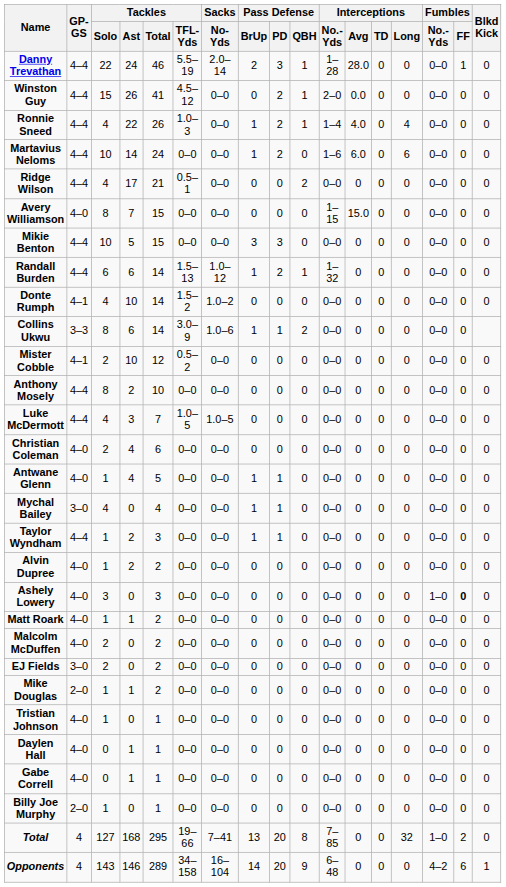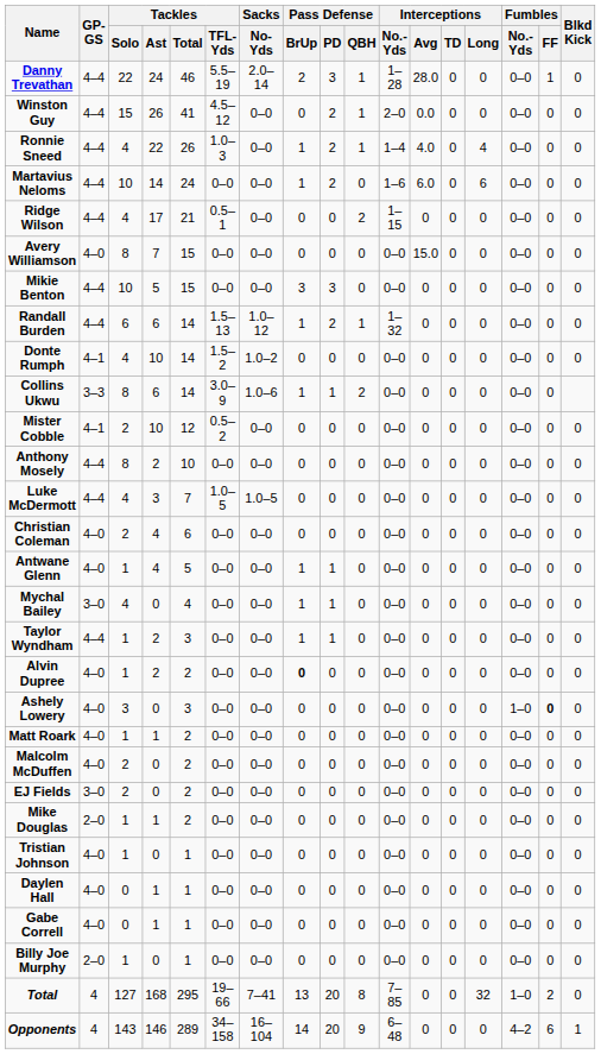 <table class="wikitable sortable" border="1">
 <tr>
 <th rowspan="2">Name</th>
 <th rowspan="2">GP-GS</th>
 <th colspan="4">Tackles</th>
 <th>Sacks</th>
 <th colspan="3">Pass Defense</th>
 <th colspan="4">Interceptions</th>
 <th colspan="2">Fumbles</th>
 <th rowspan="2">Blkd<br>Kick</th>
 </tr>
 <tr>
 <th>Solo</th>
 <th>Ast</th>
 <th>Total</th>
 <th>TFL-Yds</th>
 <th>No-Yds</th>
 <th>BrUp</th>
 <th>PD</th>
 <th>QBH</th>
 <th>No.-Yds</th>
 <th>Avg</th>
 <th>TD</th>
 <th>Long</th>
 <th>No.-Yds</th>
 <th>FF</th>
 </tr>
 <tr align="center">
 <td><strong><a href='#'>Danny Trevathan</a></strong></td>
 <td>4–4</td>
 <td>22</td>
 <td>24</td>
 <td>46</td>
 <td>5.5–19</td>
 <td>2.0–14</td>
 <td>2</td>
 <td>3</td>
 <td>1</td>
 <td>1–28</td>
 <td>28.0</td>
 <td>0</td>
 <td>0</td>
 <td>0–0</td>
 <td>1</td>
 <td>0</td>
 </tr>
 <tr align="center">
 <td><strong>Winston Guy</strong></td>
 <td>4–4</td>
 <td>15</td>
 <td>26</td>
 <td>41</td>
 <td>4.5–12</td>
 <td>0–0</td>
 <td>0</td>
 <td>2</td>
 <td>1</td>
 <td>2–0</td>
 <td>0.0</td>
 <td>0</td>
 <td>0</td>
 <td>0–0</td>
 <td>0</td>
 <td>0</td>
 </tr>
 <tr align="center">
 <td><strong>Ronnie Sneed</strong></td>
 <td>4–4</td>
 <td>4</td>
 <td>22</td>
 <td>26</td>
 <td>1.0–3</td>
 <td>0–0</td>
 <td>1</td>
 <td>2</td>
 <td>1</td>
 <td>1–4</td>
 <td>4.0</td>
 <td>0</td>
 <td>4</td>
 <td>0–0</td>
 <td>0</td>
 <td>0</td>
 </tr>
 <tr align="center">
 <td><strong>Martavius Neloms</strong></td>
 <td>4–4</td>
 <td>10</td>
 <td>14</td>
 <td>24</td>
 <td>0–0</td>
 <td>0–0</td>
 <td>1</td>
 <td>2</td>
 <td>0</td>
 <td>1–6</td>
 <td>6.0</td>
 <td>0</td>
 <td>6</td>
 <td>0–0</td>
 <td>0</td>
 <td>0</td>
 </tr>
 <tr align="center">
 <td><strong>Ridge Wilson</strong></td>
 <td>4–4</td>
 <td>4</td>
 <td>17</td>
 <td>21</td>
 <td>0.5–1</td>
 <td>0–0</td>
 <td>0</td>
 <td>0</td>
 <td>2</td>
-<td>0–0</td>
+<td>1–15</td>
 <td>0</td>
 <td>0</td>
 <td>0</td>
 <td>0–0</td>
 <td>0</td>
 <td>0</td>
 </tr>
 <tr align="center">
 <td><strong>Avery Williamson</strong></td>
 <td>4–0</td>
 <td>8</td>
 <td>7</td>
 <td>15</td>
 <td>0–0</td>
 <td>0–0</td>
 <td>0</td>
 <td>0</td>
 <td>0</td>
-<td>1–15</td>
+<td>0–0</td>
 <td>15.0</td>
 <td>0</td>
 <td>0</td>
 <td>0–0</td>
 <td>0</td>
 <td>0</td>
 </tr>
 <tr align="center">
 <td><strong>Mikie Benton</strong></td>
 <td>4–4</td>
 <td>10</td>
 <td>5</td>
 <td>15</td>
 <td>0–0</td>
 <td>0–0</td>
 <td>3</td>
 <td>3</td>
 <td>0</td>
 <td>0–0</td>
 <td>0</td>
 <td>0</td>
 <td>0</td>
 <td>0–0</td>
 <td>0</td>
 <td>0</td>
 </tr>
 <tr align="center">
 <td><strong>Randall Burden</strong></td>
 <td>4–4</td>
 <td>6</td>
 <td>6</td>
 <td>14</td>
 <td>1.5–13</td>
 <td>1.0–12</td>
 <td>1</td>
 <td>2</td>
 <td>1</td>
 <td>1–32</td>
 <td>0</td>
 <td>0</td>
 <td>0</td>
 <td>0–0</td>
 <td>0</td>
 <td>0</td>
 </tr>
 <tr align="center">
 <td><strong>Donte Rumph</strong></td>
 <td>4–1</td>
 <td>4</td>
 <td>10</td>
 <td>14</td>
 <td>1.5–2</td>
 <td>1.0–2</td>
 <td>0</td>
 <td>0</td>
 <td>0</td>
 <td>0–0</td>
 <td>0</td>
 <td>0</td>
 <td>0</td>
 <td>0–0</td>
 <td>0</td>
 <td>0</td>
 </tr>
 <tr align="center">
 <td><strong>Collins Ukwu</strong></td>
 <td>3–3</td>
 <td>8</td>
 <td>6</td>
 <td>14</td>
 <td>3.0–9</td>
 <td>1.0–6</td>
 <td>1</td>
 <td>1</td>
 <td>2</td>
 <td>0–0</td>
 <td>0</td>
 <td>0</td>
 <td>0</td>
 <td>0–0</td>
 <td>0</td>
 <td></td>
 </tr>
 <tr align="center">
 <td><strong>Mister Cobble</strong></td>
 <td>4–1</td>
 <td>2</td>
 <td>10</td>
 <td>12</td>
 <td>0.5–2</td>
 <td>0–0</td>
 <td>0</td>
 <td>0</td>
 <td>0</td>
 <td>0–0</td>
 <td>0</td>
 <td>0</td>
 <td>0</td>
 <td>0–0</td>
 <td>0</td>
 <td>0</td>
 </tr>
 <tr align="center">
 <td><strong>Anthony Mosely</strong></td>
 <td>4–4</td>
 <td>8</td>
 <td>2</td>
 <td>10</td>
 <td>0–0</td>
 <td>0–0</td>
 <td>0</td>
 <td>0</td>
 <td>0</td>
 <td>0–0</td>
 <td>0</td>
 <td>0</td>
 <td>0</td>
 <td>0–0</td>
 <td>0</td>
 <td>0</td>
 </tr>
 <tr align="center">
 <td><strong>Luke McDermott</strong></td>
 <td>4–4</td>
 <td>4</td>
 <td>3</td>
 <td>7</td>
 <td>1.0–5</td>
 <td>1.0–5</td>
 <td>0</td>
 <td>0</td>
 <td>0</td>
 <td>0–0</td>
 <td>0</td>
 <td>0</td>
 <td>0</td>
 <td>0–0</td>
 <td>0</td>
 <td>0</td>
 </tr>
 <tr align="center">
 <td><strong>Christian Coleman</strong></td>
 <td>4–0</td>
 <td>2</td>
 <td>4</td>
 <td>6</td>
 <td>0–0</td>
 <td>0–0</td>
 <td>0</td>
 <td>0</td>
 <td>0</td>
 <td>0–0</td>
 <td>0</td>
 <td>0</td>
 <td>0</td>
 <td>0–0</td>
 <td>0</td>
 <td>0</td>
 </tr>
 <tr align="center">
 <td><strong>Antwane Glenn</strong></td>
 <td>4–0</td>
 <td>1</td>
 <td>4</td>
 <td>5</td>
 <td>0–0</td>
 <td>0–0</td>
 <td>1</td>
 <td>1</td>
 <td>0</td>
 <td>0–0</td>
 <td>0</td>
 <td>0</td>
 <td>0</td>
 <td>0–0</td>
 <td>0</td>
 <td>0</td>
 </tr>
 <tr align="center">
 <td><strong>Mychal Bailey</strong></td>
 <td>3–0</td>
 <td>4</td>
 <td>0</td>
 <td>4</td>
 <td>0–0</td>
 <td>0–0</td>
 <td>1</td>
 <td>1</td>
 <td>0</td>
 <td>0–0</td>
 <td>0</td>
 <td>0</td>
 <td>0</td>
 <td>0–0</td>
 <td>0</td>
 <td>0</td>
 </tr>
 <tr align="center">
 <td><strong>Taylor Wyndham</strong></td>
 <td>4–4</td>
 <td>1</td>
 <td>2</td>
 <td>3</td>
 <td>0–0</td>
 <td>0–0</td>
 <td>1</td>
 <td>1</td>
 <td>0</td>
 <td>0–0</td>
 <td>0</td>
 <td>0</td>
 <td>0</td>
 <td>0–0</td>
 <td>0</td>
 <td>0</td>
 </tr>
 <tr align="center">
 <td><strong>Alvin Dupree</strong></td>
 <td>4–0</td>
 <td>1</td>
 <td>2</td>
 <td>2</td>
 <td>0–0</td>
 <td>0–0</td>
-<td>0</td>
+<td><strong>0</strong></td>
 <td>0</td>
 <td>0</td>
 <td>0–0</td>
 <td>0</td>
 <td>0</td>
 <td>0</td>
 <td>0–0</td>
 <td>0</td>
 <td>0</td>
 </tr>
 <tr align="center">
 <td><strong>Ashely Lowery</strong></td>
 <td>4–0</td>
 <td>3</td>
 <td>0</td>
 <td>3</td>
 <td>0–0</td>
 <td>0–0</td>
 <td>0</td>
 <td>0</td>
 <td>0</td>
 <td>0–0</td>
 <td>0</td>
 <td>0</td>
 <td>0</td>
 <td>1–0</td>
 <td><strong>0</strong></td>
 <td>0</td>
 </tr>
 <tr align="center">
 <td><strong>Matt Roark</strong></td>
 <td>4–0</td>
 <td>1</td>
 <td>1</td>
 <td>2</td>
 <td>0–0</td>
 <td>0–0</td>
 <td>0</td>
 <td>0</td>
 <td>0</td>
 <td>0–0</td>
 <td>0</td>
 <td>0</td>
 <td>0</td>
 <td>0–0</td>
 <td>0</td>
 <td>0</td>
 </tr>
 <tr align="center">
 <td><strong>Malcolm McDuffen</strong></td>
 <td>4–0</td>
 <td>2</td>
 <td>0</td>
 <td>2</td>
 <td>0–0</td>
 <td>0–0</td>
 <td>0</td>
 <td>0</td>
 <td>0</td>
 <td>0–0</td>
 <td>0</td>
 <td>0</td>
 <td>0</td>
 <td>0–0</td>
 <td>0</td>
 <td>0</td>
 </tr>
 <tr align="center">
 <td><strong>EJ Fields</strong></td>
 <td>3–0</td>
 <td>2</td>
 <td>0</td>
 <td>2</td>
 <td>0–0</td>
 <td>0–0</td>
 <td>0</td>
 <td>0</td>
 <td>0</td>
 <td>0–0</td>
 <td>0</td>
 <td>0</td>
 <td>0</td>
 <td>0–0</td>
 <td>0</td>
 <td>0</td>
 </tr>
 <tr align="center">
 <td><strong>Mike Douglas</strong></td>
 <td>2–0</td>
 <td>1</td>
 <td>1</td>
 <td>2</td>
 <td>0–0</td>
 <td>0–0</td>
 <td>0</td>
 <td>0</td>
 <td>0</td>
 <td>0–0</td>
 <td>0</td>
 <td>0</td>
 <td>0</td>
 <td>0–0</td>
 <td>0</td>
 <td>0</td>
 </tr>
 <tr align="center">
 <td><strong>Tristian Johnson</strong></td>
 <td>4–0</td>
 <td>1</td>
 <td>0</td>
 <td>1</td>
 <td>0–0</td>
 <td>0–0</td>
 <td>0</td>
 <td>0</td>
 <td>0</td>
 <td>0–0</td>
 <td>0</td>
 <td>0</td>
 <td>0</td>
 <td>0–0</td>
 <td>0</td>
 <td>0</td>
 </tr>
 <tr align="center">
 <td><strong>Daylen Hall</strong></td>
 <td>4–0</td>
 <td>0</td>
 <td>1</td>
 <td>1</td>
 <td>0–0</td>
 <td>0–0</td>
 <td>0</td>
 <td>0</td>
 <td>0</td>
 <td>0–0</td>
 <td>0</td>
 <td>0</td>
 <td>0</td>
 <td>0–0</td>
 <td>0</td>
 <td>0</td>
 </tr>
 <tr align="center">
 <td><strong>Gabe Correll</strong></td>
 <td>4–0</td>
 <td>0</td>
 <td>1</td>
 <td>1</td>
 <td>0–0</td>
 <td>0–0</td>
 <td>0</td>
 <td>0</td>
 <td>0</td>
 <td>0–0</td>
 <td>0</td>
 <td>0</td>
 <td>0</td>
 <td>0–0</td>
 <td>0</td>
 <td>0</td>
 </tr>
 <tr align="center">
 <td><strong>Billy Joe Murphy</strong></td>
 <td>2–0</td>
 <td>1</td>
 <td>0</td>
 <td>1</td>
 <td>0–0</td>
 <td>0–0</td>
 <td>0</td>
 <td>0</td>
 <td>0</td>
 <td>0–0</td>
 <td>0</td>
 <td>0</td>
 <td>0</td>
 <td>0–0</td>
 <td>0</td>
 <td>0</td>
 </tr>
 <tr align="center">
 <td><strong><em>Total</em></strong></td>
 <td>4</td>
 <td>127</td>
 <td>168</td>
 <td>295</td>
 <td>19–66</td>
 <td>7–41</td>
 <td>13</td>
 <td>20</td>
 <td>8</td>
 <td>7–85</td>
 <td>0</td>
 <td>0</td>
 <td>32</td>
 <td>1–0</td>
 <td>2</td>
 <td>0</td>
 </tr>
 <tr align="center">
 <td><strong><em>Opponents</em></strong></td>
 <td>4</td>
 <td>143</td>
 <td>146</td>
 <td>289</td>
 <td>34–158</td>
 <td>16–104</td>
 <td>14</td>
 <td>20</td>
 <td>9</td>
 <td>6–48</td>
 <td>0</td>
 <td>0</td>
 <td>0</td>
 <td>4–2</td>
 <td>6</td>
 <td>1</td>
 </tr>
 </table>
